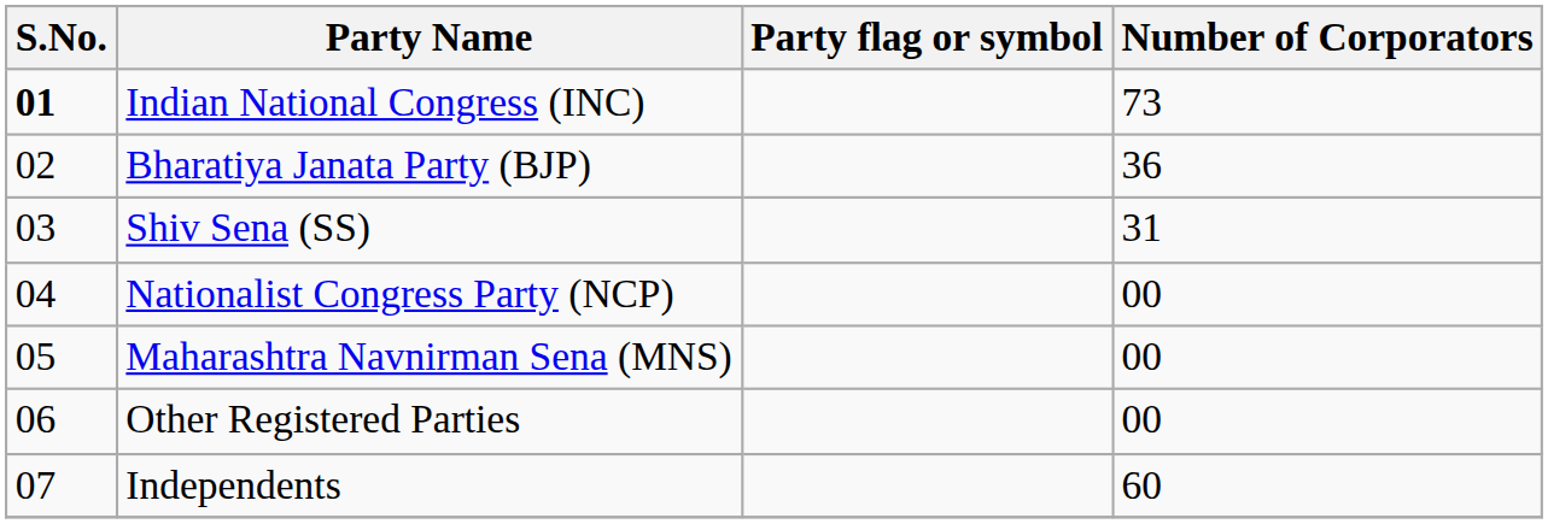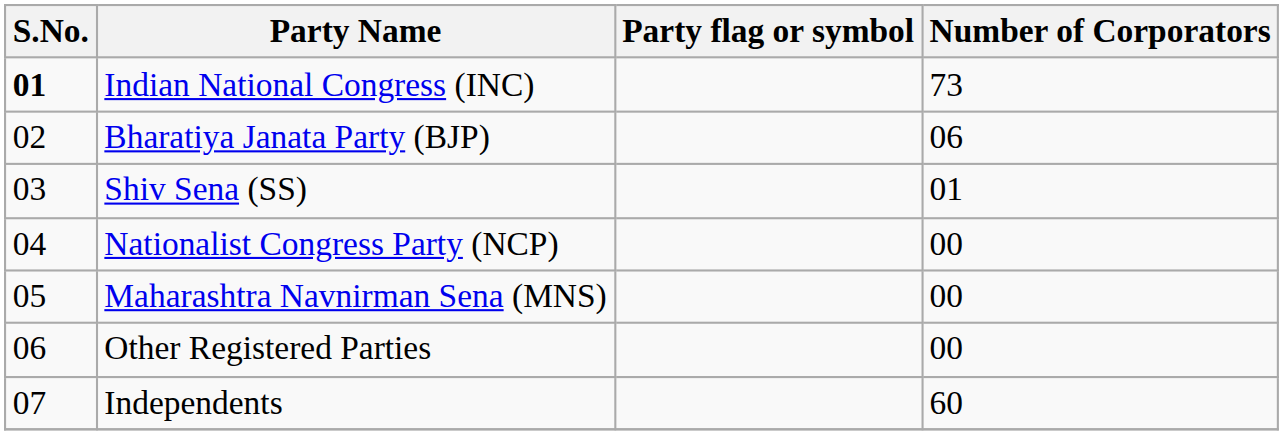 <table class="sortable wikitable">
 <tr>
 <th>S.No.</th>
 <th>Party Name</th>
 <th>Party flag or symbol</th>
 <th>Number of Corporators</th>
 </tr>
 <tr>
 <td><strong>01</strong></td>
 <td><a href='#'>Indian National Congress</a> (INC)</td>
 <td></td>
 <td>73</td>
 </tr>
 <tr>
 <td>02</td>
 <td><a href='#'>Bharatiya Janata Party</a> (BJP)</td>
 <td></td>
-<td>36</td>
+<td>06</td>
 </tr>
 <tr>
 <td>03</td>
 <td><a href='#'>Shiv Sena</a> (SS)</td>
 <td></td>
-<td>31</td>
+<td>01</td>
 </tr>
 <tr>
 <td>04</td>
 <td><a href='#'>Nationalist Congress Party</a> (NCP)</td>
 <td></td>
 <td>00</td>
 </tr>
 <tr>
 <td>05</td>
 <td><a href='#'>Maharashtra Navnirman Sena</a> (MNS)</td>
 <td></td>
 <td>00</td>
 </tr>
 <tr>
 <td>06</td>
 <td>Other Registered Parties</td>
 <td></td>
 <td>00</td>
 </tr>
 <tr>
 <td>07</td>
 <td>Independents</td>
 <td></td>
 <td>60</td>
 </tr>
 <tr>
 </tr>
 </table>
